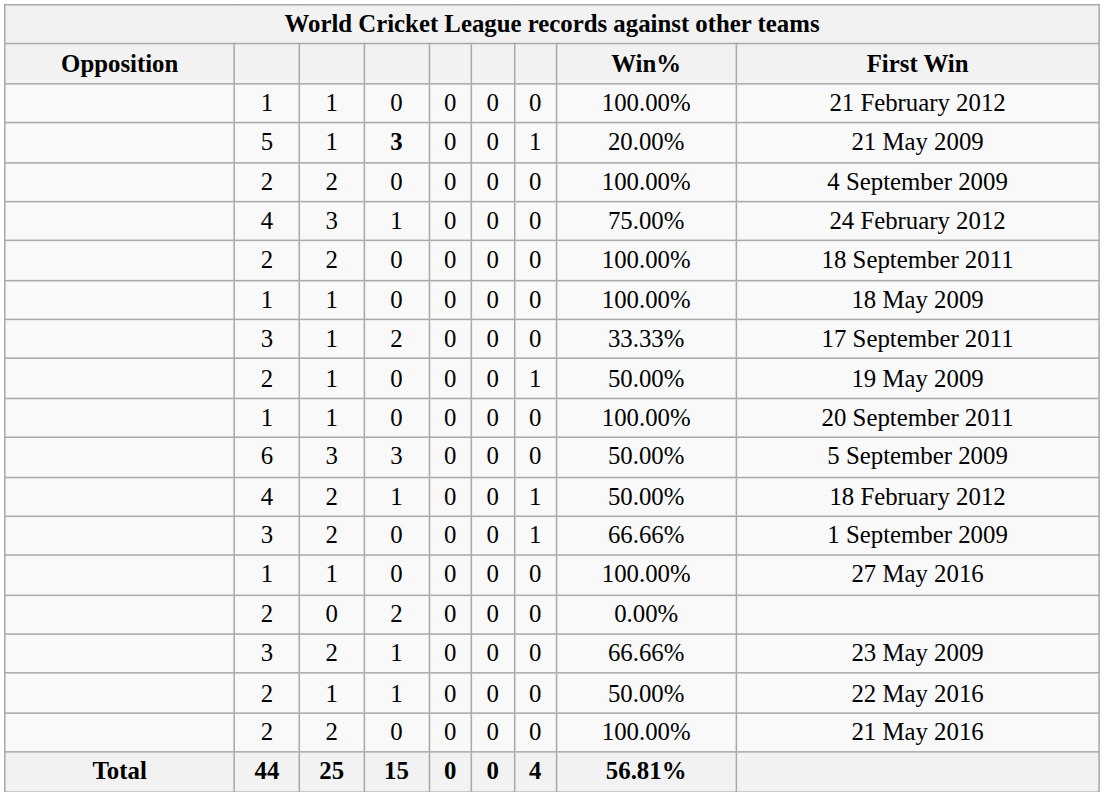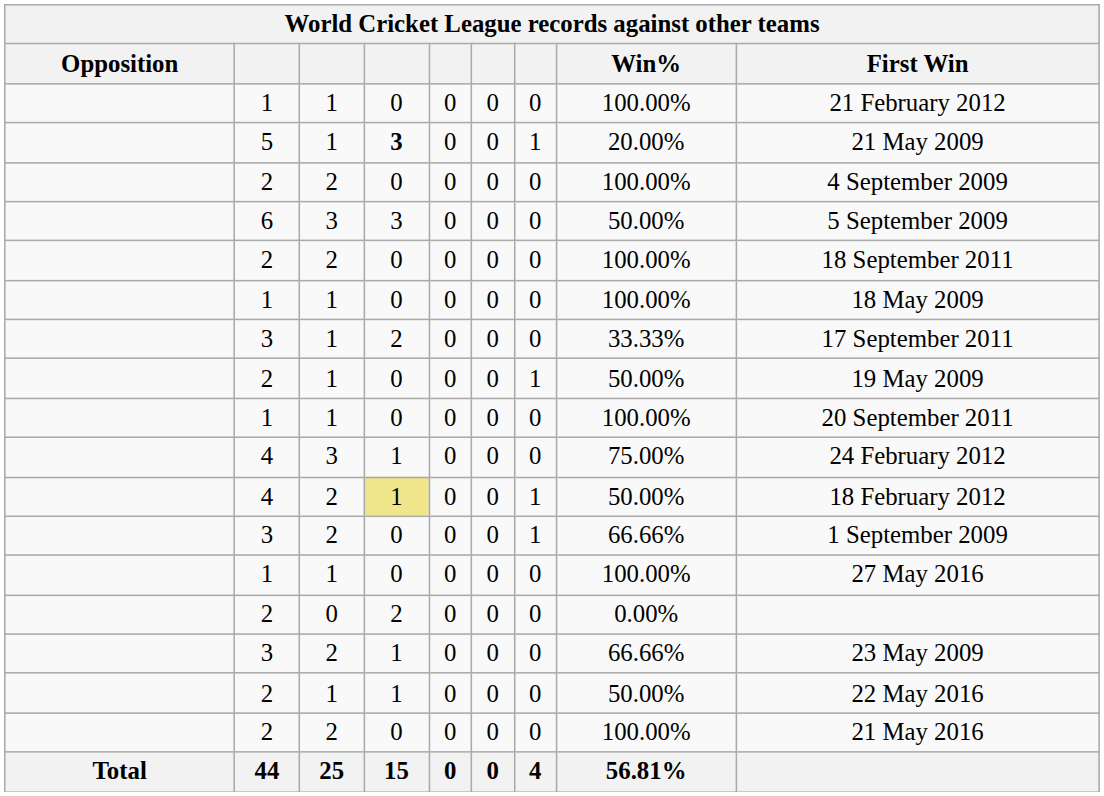 <table class="wikitable plainrowheaders sortable" style="text-align:center; font-size:100%; width:80%;">
 <tr class="unsortable">
 <th scope="col" colspan=9>World Cricket League records against other teams</th>
 </tr>
 <tr align="center">
 <th scope="col">Opposition</th>
 <th scope="col"></th>
 <th scope="col"></th>
 <th scope="col"></th>
 <th scope="col"></th>
 <th scope="col"></th>
 <th scope="col"></th>
 <th scope="col">Win%</th>
 <th scope="col" class="unsortable">First Win</th>
 </tr>
 <tr align="center">
 <td style="text-align:left;"></td>
 <td>1</td>
 <td>1</td>
 <td>0</td>
 <td>0</td>
 <td>0</td>
 <td>0</td>
 <td>100.00%</td>
 <td>21 February 2012</td>
 </tr>
 <tr>
 <td style="text-align:left;"></td>
 <td>5</td>
 <td>1</td>
 <td><strong>3</strong></td>
 <td>0</td>
 <td>0</td>
 <td>1</td>
 <td>20.00%</td>
 <td>21 May 2009</td>
 </tr>
 <tr>
 <td style="text-align:left;"></td>
 <td>2</td>
 <td>2</td>
 <td>0</td>
 <td>0</td>
 <td>0</td>
 <td>0</td>
 <td>100.00%</td>
 <td>4 September 2009</td>
 </tr>
 <tr>
 <td style="text-align:left;"></td>
-<td>4</td>
+<td>6</td>
 <td>3</td>
-<td>1</td>
+<td>3</td>
 <td>0</td>
 <td>0</td>
 <td>0</td>
-<td>75.00%</td>
-<td>24 February 2012</td>
+<td>50.00%</td>
+<td>5 September 2009</td>
 </tr>
 <tr>
 <td style="text-align:left;"></td>
 <td>2</td>
 <td>2</td>
 <td>0</td>
 <td>0</td>
 <td>0</td>
 <td>0</td>
 <td>100.00%</td>
 <td>18 September 2011</td>
 </tr>
 <tr>
 <td style="text-align:left;"></td>
 <td>1</td>
 <td>1</td>
 <td>0</td>
 <td>0</td>
 <td>0</td>
 <td>0</td>
 <td>100.00%</td>
 <td>18 May 2009</td>
 </tr>
 <tr>
 <td style="text-align:left;"></td>
 <td>3</td>
 <td>1</td>
 <td>2</td>
 <td>0</td>
 <td>0</td>
 <td>0</td>
 <td>33.33%</td>
 <td>17 September 2011</td>
 </tr>
 <tr>
 <td style="text-align:left;"></td>
 <td>2</td>
 <td>1</td>
 <td>0</td>
 <td>0</td>
 <td>0</td>
 <td>1</td>
 <td>50.00%</td>
 <td>19 May 2009</td>
 </tr>
 <tr>
 <td style="text-align:left;"></td>
 <td>1</td>
 <td>1</td>
 <td>0</td>
 <td>0</td>
 <td>0</td>
 <td>0</td>
 <td>100.00%</td>
 <td>20 September 2011</td>
 </tr>
 <tr>
 <td style="text-align:left;"></td>
-<td>6</td>
+<td>4</td>
 <td>3</td>
-<td>3</td>
+<td>1</td>
 <td>0</td>
 <td>0</td>
 <td>0</td>
-<td>50.00%</td>
-<td>5 September 2009</td>
+<td>75.00%</td>
+<td>24 February 2012</td>
 </tr>
 <tr>
 <td style="text-align:left;"></td>
 <td>4</td>
 <td>2</td>
-<td>1</td>
+<td style="background: khaki;">1</td>
 <td>0</td>
 <td>0</td>
 <td>1</td>
 <td>50.00%</td>
 <td>18 February 2012</td>
 </tr>
 <tr>
 <td style="text-align:left;"></td>
 <td>3</td>
 <td>2</td>
 <td>0</td>
 <td>0</td>
 <td>0</td>
 <td>1</td>
 <td>66.66%</td>
 <td>1 September 2009</td>
 </tr>
 <tr>
 <td style="text-align:left;"></td>
 <td>1</td>
 <td>1</td>
 <td>0</td>
 <td>0</td>
 <td>0</td>
 <td>0</td>
 <td>100.00%</td>
 <td>27 May 2016</td>
 </tr>
 <tr>
 <td style="text-align:left;"></td>
 <td>2</td>
 <td>0</td>
 <td>2</td>
 <td>0</td>
 <td>0</td>
 <td>0</td>
 <td>0.00%</td>
 <td></td>
 </tr>
 <tr>
 <td style="text-align:left;"></td>
 <td>3</td>
 <td>2</td>
 <td>1</td>
 <td>0</td>
 <td>0</td>
 <td>0</td>
 <td>66.66%</td>
 <td>23 May 2009</td>
 </tr>
 <tr>
 <td style="text-align:left;"></td>
 <td>2</td>
 <td>1</td>
 <td>1</td>
 <td>0</td>
 <td>0</td>
 <td>0</td>
 <td>50.00%</td>
 <td>22 May 2016</td>
 </tr>
 <tr>
 <td style="text-align:left;"></td>
 <td>2</td>
 <td>2</td>
 <td>0</td>
 <td>0</td>
 <td>0</td>
 <td>0</td>
 <td>100.00%</td>
 <td>21 May 2016</td>
 </tr>
 <tr>
 <th scope="col" rowspan=2 class="unsortable">Total </th>
 <th>44</th>
 <th>25</th>
 <th>15</th>
 <th>0</th>
 <th>0</th>
 <th>4</th>
 <th>56.81%</th>
 <th></th>
 </tr>
 </table>
